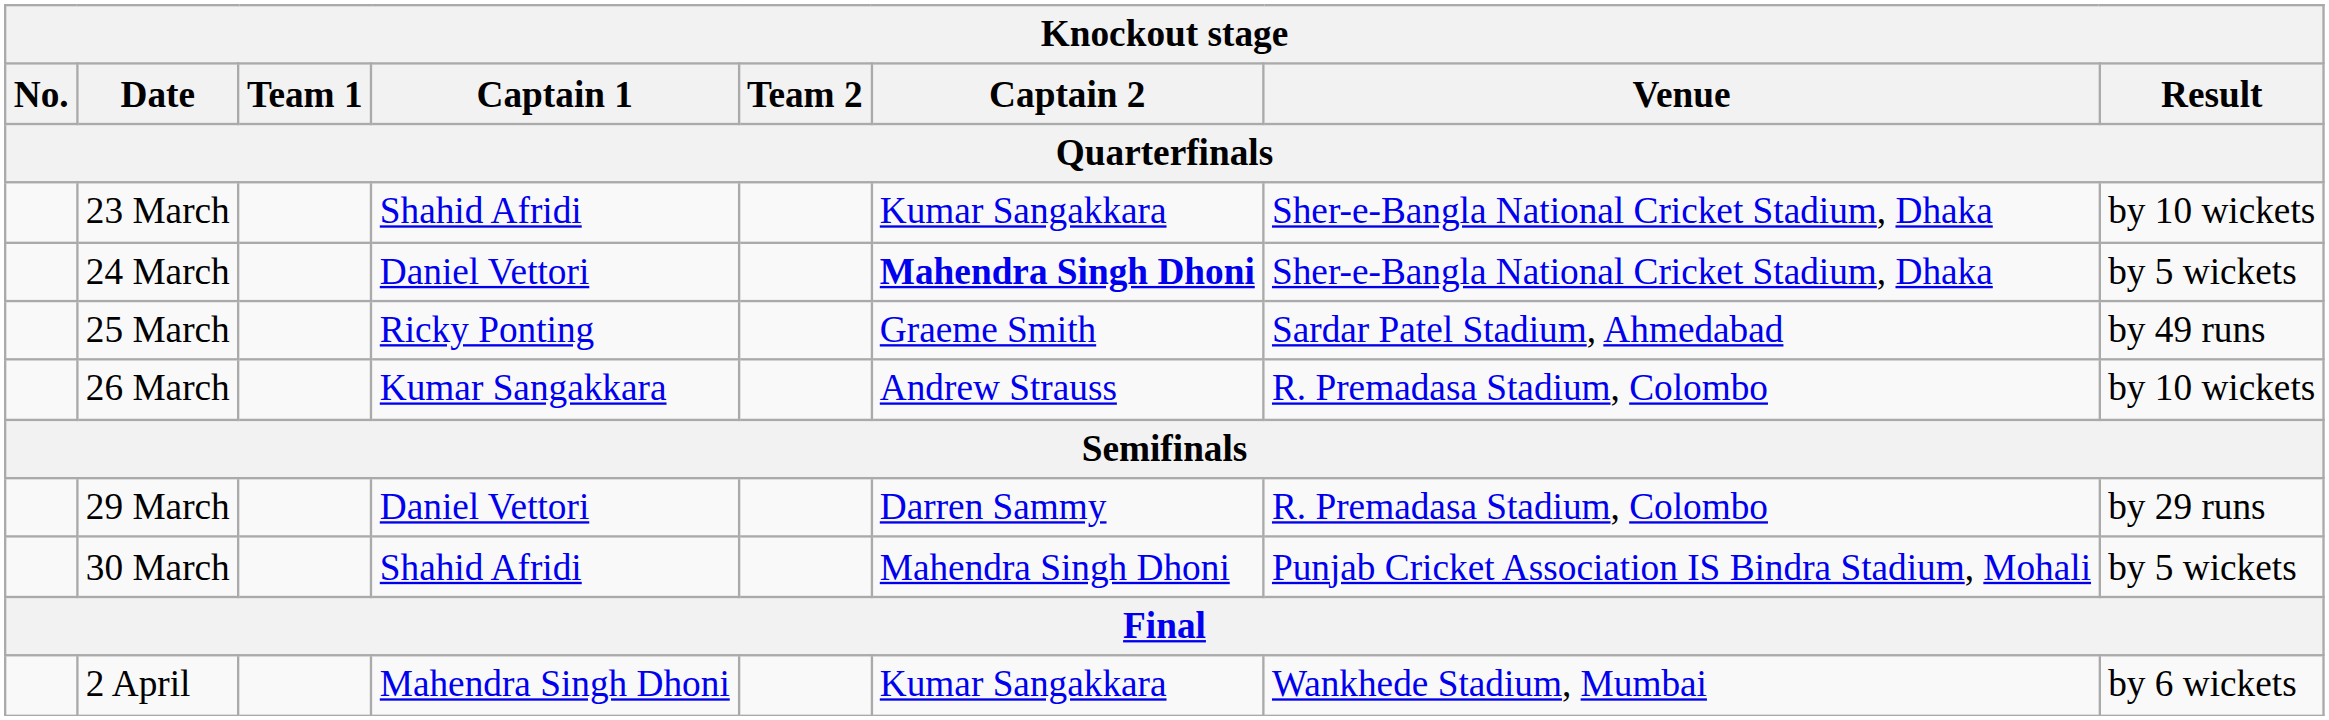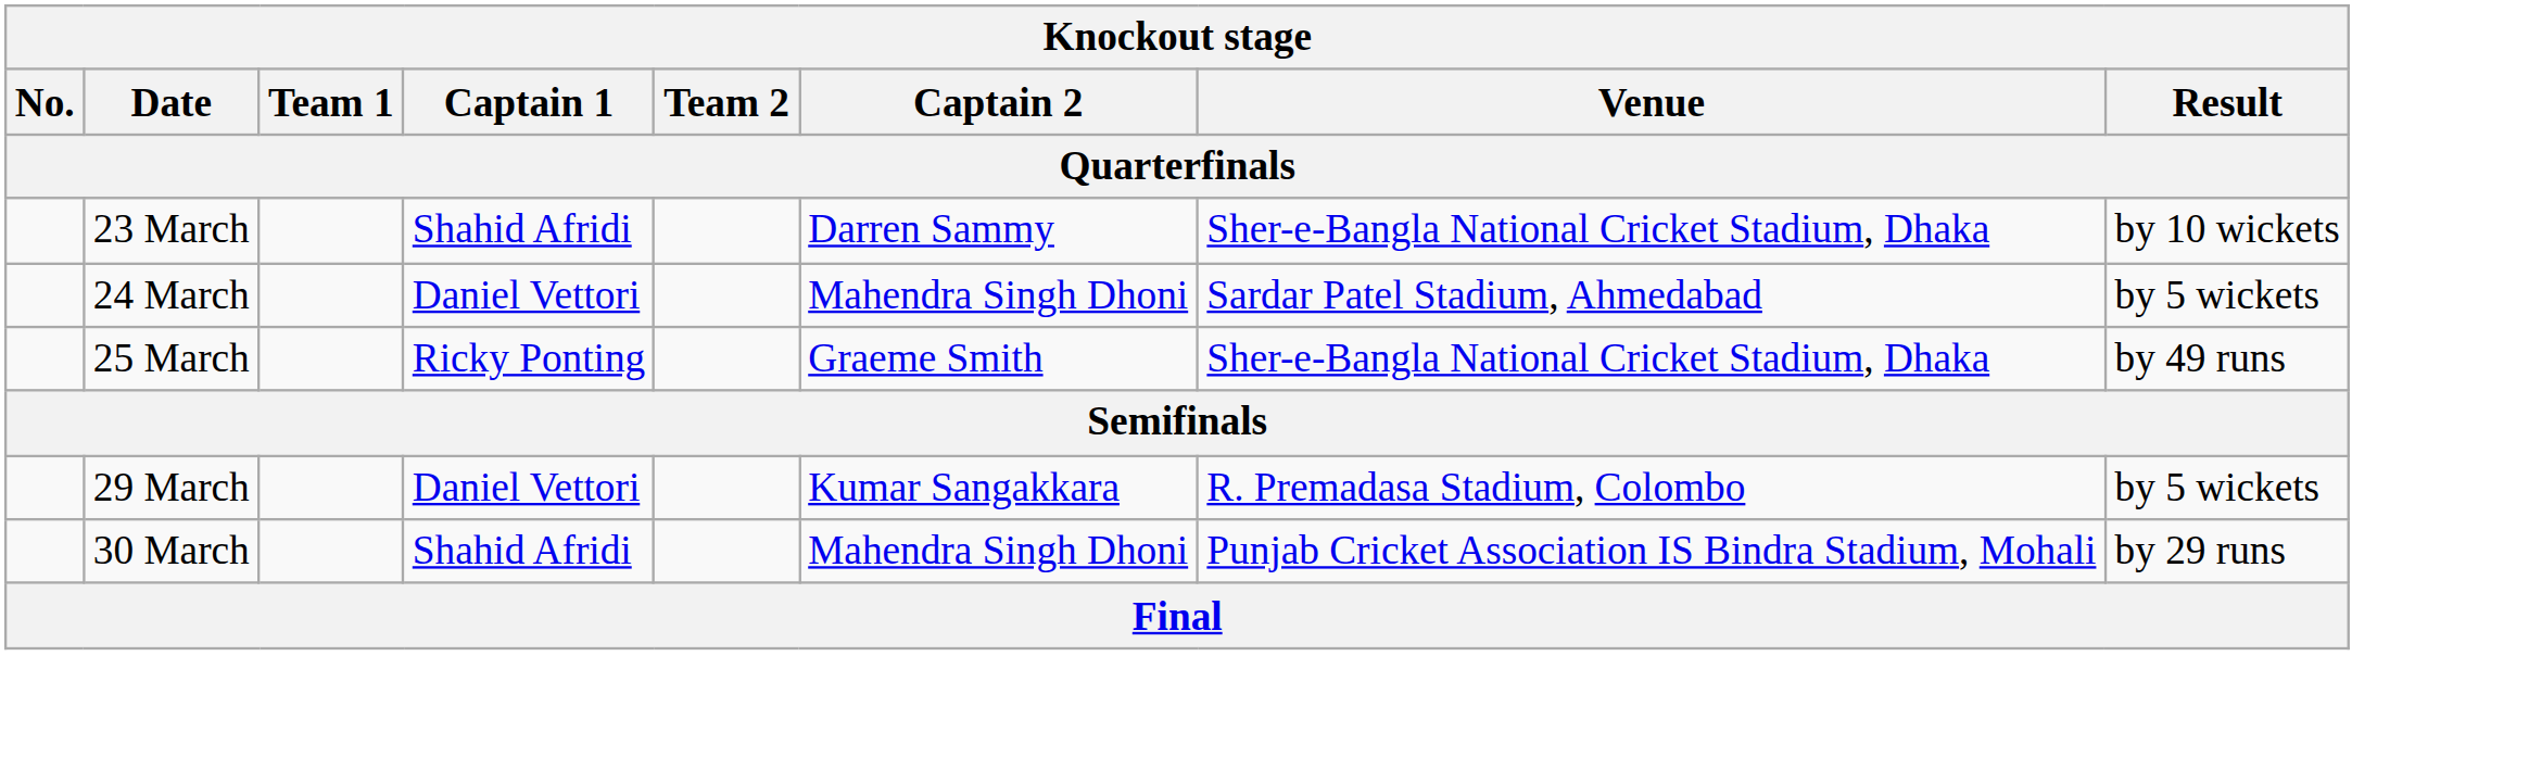 <table class="wikitable">
 <tr>
 <th colspan="8">Knockout stage</th>
 </tr>
 <tr>
 <th>No.</th>
 <th>Date</th>
 <th>Team 1</th>
 <th>Captain 1</th>
 <th>Team 2</th>
 <th>Captain 2</th>
 <th>Venue</th>
 <th>Result</th>
 </tr>
 <tr>
 <th colspan="8">Quarterfinals</th>
 </tr>
 <tr>
 <td></td>
 <td>23 March</td>
 <td></td>
 <td><a href='#'>Shahid Afridi</a></td>
 <td></td>
-<td><a href='#'>Kumar Sangakkara</a></td>
+<td><a href='#'>Darren Sammy</a></td>
 <td><a href='#'>Sher-e-Bangla National Cricket Stadium</a>, <a href='#'>Dhaka</a></td>
 <td> by 10 wickets</td>
 </tr>
 <tr>
 <td></td>
 <td>24 March</td>
 <td></td>
 <td><a href='#'>Daniel Vettori</a></td>
 <td></td>
-<td><strong><a href='#'>Mahendra Singh Dhoni</a></strong></td>
-<td><a href='#'>Sher-e-Bangla National Cricket Stadium</a>, <a href='#'>Dhaka</a></td>
+<td><a href='#'>Mahendra Singh Dhoni</a></td>
+<td><a href='#'>Sardar Patel Stadium</a>, <a href='#'>Ahmedabad</a></td>
 <td> by 5 wickets</td>
 </tr>
 <tr>
 <td></td>
 <td>25 March</td>
 <td></td>
 <td><a href='#'>Ricky Ponting</a></td>
 <td></td>
 <td><a href='#'>Graeme Smith</a></td>
-<td><a href='#'>Sardar Patel Stadium</a>, <a href='#'>Ahmedabad</a></td>
+<td><a href='#'>Sher-e-Bangla National Cricket Stadium</a>, <a href='#'>Dhaka</a></td>
 <td> by 49 runs</td>
-</tr>
-<tr>
-<td></td>
-<td>26 March</td>
-<td></td>
-<td><a href='#'>Kumar Sangakkara</a></td>
-<td></td>
-<td><a href='#'>Andrew Strauss</a></td>
-<td><a href='#'>R. Premadasa Stadium</a>, <a href='#'>Colombo</a></td>
-<td> by 10 wickets</td>
 </tr>
 <tr>
 <th colspan="8">Semifinals</th>
 </tr>
 <tr>
 <td></td>
 <td>29 March</td>
 <td></td>
 <td><a href='#'>Daniel Vettori</a></td>
 <td></td>
-<td><a href='#'>Darren Sammy</a></td>
+<td><a href='#'>Kumar Sangakkara</a></td>
 <td><a href='#'>R. Premadasa Stadium</a>, <a href='#'>Colombo</a></td>
-<td> by 29 runs</td>
+<td> by 5 wickets</td>
 </tr>
 <tr>
 <td></td>
 <td>30 March</td>
 <td></td>
 <td><a href='#'>Shahid Afridi</a></td>
 <td></td>
 <td><a href='#'>Mahendra Singh Dhoni</a></td>
 <td><a href='#'>Punjab Cricket Association IS Bindra Stadium</a>, <a href='#'>Mohali</a></td>
-<td> by 5 wickets</td>
+<td> by 29 runs</td>
 </tr>
 <tr>
 <th colspan="8"><a href='#'>Final</a></th>
 </tr>
-<tr>
-<td></td>
-<td>2 April</td>
-<td></td>
-<td><a href='#'>Mahendra Singh Dhoni</a></td>
-<td></td>
-<td><a href='#'>Kumar Sangakkara</a></td>
-<td><a href='#'>Wankhede Stadium</a>, <a href='#'>Mumbai</a></td>
-<td> by 6 wickets</td>
-</tr>
 </table>
